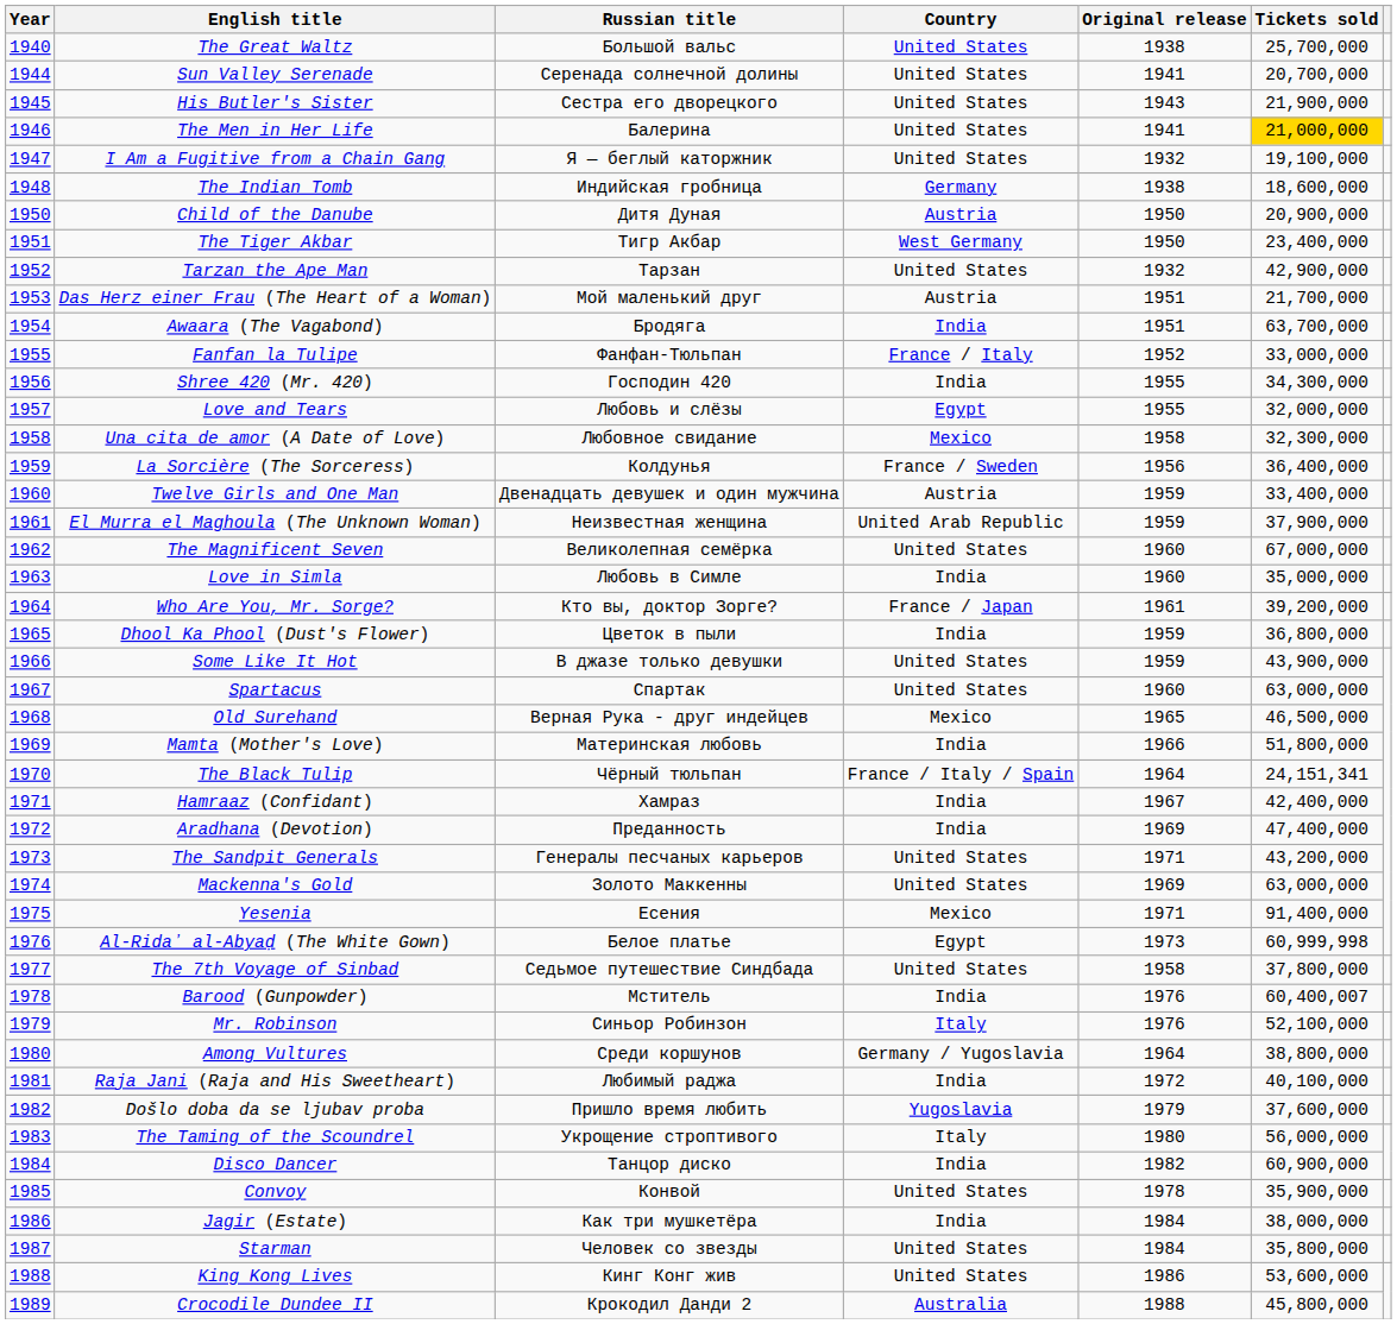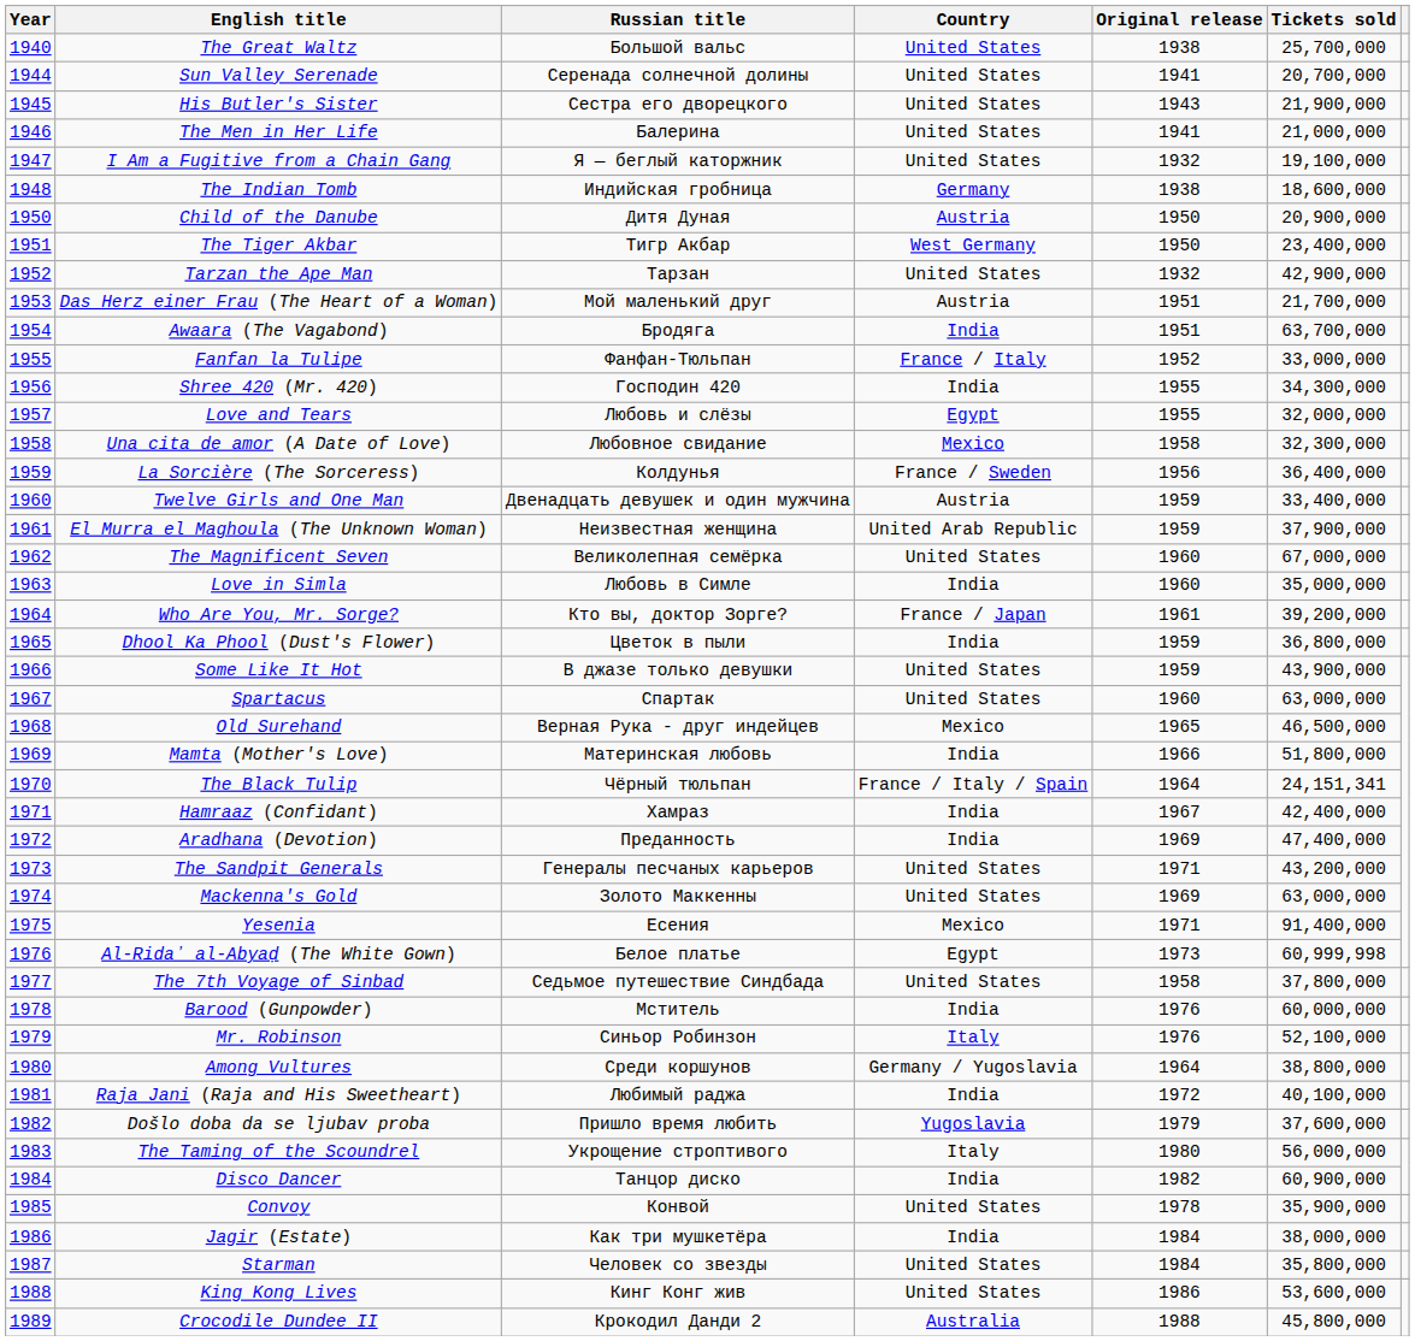 <table class="wikitable sortable" style="text-align:center">
 <tr>
 <th>Year</th>
 <th>English title</th>
 <th>Russian title</th>
 <th>Country</th>
 <th>Original release</th>
 <th>Tickets sold</th>
 <th class="unsortable"></th>
 </tr>
 <tr>
 <td><a href='#'>1940</a></td>
 <td><a href='#'><em>The Great Waltz</em></a></td>
 <td>Большой вальс</td>
 <td><a href='#'>United States</a></td>
 <td>1938</td>
 <td>25,700,000</td>
 <td></td>
 </tr>
 <tr>
 <td><a href='#'>1944</a></td>
 <td><em><a href='#'>Sun Valley Serenade</a></em></td>
 <td>Серенада солнечной долины</td>
 <td>United States</td>
 <td>1941</td>
 <td>20,700,000</td>
 <td></td>
 </tr>
 <tr>
 <td><a href='#'>1945</a></td>
 <td><em><a href='#'>His Butler's Sister</a></em></td>
 <td>Сестра его дворецкого</td>
 <td>United States</td>
 <td>1943</td>
 <td>21,900,000</td>
 <td></td>
 </tr>
 <tr>
 <td><a href='#'>1946</a></td>
 <td><em><a href='#'>The Men in Her Life</a></em></td>
 <td>Балерина</td>
 <td>United States</td>
 <td>1941</td>
-<td style="background: gold;">21,000,000</td>
+<td>21,000,000</td>
 <td></td>
 </tr>
 <tr>
 <td><a href='#'>1947</a></td>
 <td><em><a href='#'>I Am a Fugitive from a Chain Gang</a></em></td>
 <td>Я — беглый каторжник</td>
 <td>United States</td>
 <td>1932</td>
 <td>19,100,000</td>
 <td></td>
 </tr>
 <tr>
 <td><a href='#'>1948</a></td>
 <td><a href='#'><em>The Indian Tomb</em></a></td>
 <td>Индийская гробница</td>
 <td><a href='#'>Germany</a></td>
 <td>1938</td>
 <td>18,600,000</td>
 <td></td>
 </tr>
 <tr>
 <td><a href='#'>1950</a></td>
 <td><em><a href='#'>Child of the Danube</a></em></td>
 <td>Дитя Дуная</td>
 <td><a href='#'>Austria</a></td>
 <td>1950</td>
 <td>20,900,000</td>
 <td></td>
 </tr>
 <tr>
 <td><a href='#'>1951</a></td>
 <td><em><a href='#'>The Tiger Akbar</a></em></td>
 <td>Тигр Акбар</td>
 <td><a href='#'>West Germany</a></td>
 <td>1950</td>
 <td>23,400,000</td>
 <td></td>
 </tr>
 <tr>
 <td><a href='#'>1952</a></td>
 <td><a href='#'><em>Tarzan the Ape Man</em></a></td>
 <td>Тарзан</td>
 <td>United States</td>
 <td>1932</td>
 <td>42,900,000</td>
 <td></td>
 </tr>
 <tr>
 <td><a href='#'>1953</a></td>
 <td><a href='#'><em>Das Herz einer Frau</em></a> (<em>The Heart of a Woman</em>)</td>
 <td>Мой маленький друг</td>
 <td>Austria</td>
 <td>1951</td>
 <td>21,700,000</td>
 <td></td>
 </tr>
 <tr>
 <td><a href='#'>1954</a></td>
 <td><em><a href='#'>Awaara</a></em> (<em>The Vagabond</em>)</td>
 <td>Бродяга</td>
 <td><a href='#'>India</a></td>
 <td>1951</td>
 <td>63,700,000</td>
 <td></td>
 </tr>
 <tr>
 <td><a href='#'>1955</a></td>
 <td><em><a href='#'>Fanfan la Tulipe</a></em></td>
 <td>Фанфан-Тюльпан</td>
 <td><a href='#'>France</a> / <a href='#'>Italy</a></td>
 <td>1952</td>
 <td>33,000,000</td>
 <td></td>
 </tr>
 <tr>
 <td><a href='#'>1956</a></td>
 <td><em><a href='#'>Shree 420</a></em> (<em>Mr. 420</em>)</td>
 <td>Господин 420</td>
 <td>India</td>
 <td>1955</td>
 <td>34,300,000</td>
 <td></td>
 </tr>
 <tr>
 <td><a href='#'>1957</a></td>
 <td><em><a href='#'>Love and Tears</a></em></td>
 <td>Любовь и слёзы</td>
 <td><a href='#'>Egypt</a></td>
 <td>1955</td>
 <td>32,000,000</td>
 <td></td>
 </tr>
 <tr>
 <td><a href='#'>1958</a></td>
 <td><em><a href='#'>Una cita de amor</a></em> (<em>A Date of Love</em>)</td>
 <td>Любовное свидание</td>
 <td><a href='#'>Mexico</a></td>
 <td>1958</td>
 <td>32,300,000</td>
 <td></td>
 </tr>
 <tr>
 <td><a href='#'>1959</a></td>
 <td><a href='#'><em>La Sorcière</em></a> (<em>The Sorceress</em>)</td>
 <td>Колдунья</td>
 <td>France / <a href='#'>Sweden</a></td>
 <td>1956</td>
 <td>36,400,000</td>
 <td></td>
 </tr>
 <tr>
 <td><a href='#'>1960</a></td>
 <td><em><a href='#'>Twelve Girls and One Man</a></em></td>
 <td>Двенадцать девушек и один мужчина</td>
 <td>Austria</td>
 <td>1959</td>
 <td>33,400,000</td>
 <td></td>
 </tr>
 <tr>
 <td><a href='#'>1961</a></td>
 <td><em><a href='#'>El Murra el Maghoula</a></em> (<em>The Unknown Woman</em>)</td>
 <td>Неизвестная женщина</td>
 <td>United Arab Republic</td>
 <td>1959</td>
 <td>37,900,000</td>
 <td></td>
 </tr>
 <tr>
 <td><a href='#'>1962</a></td>
 <td><em><a href='#'>The Magnificent Seven</a></em></td>
 <td>Великолепная семёрка</td>
 <td>United States</td>
 <td>1960</td>
 <td>67,000,000</td>
 <td></td>
 </tr>
 <tr>
 <td><a href='#'>1963</a></td>
 <td><em><a href='#'>Love in Simla</a></em></td>
 <td>Любовь в Симле</td>
 <td>India</td>
 <td>1960</td>
 <td>35,000,000</td>
 <td></td>
 </tr>
 <tr>
 <td><a href='#'>1964</a></td>
 <td><em><a href='#'>Who Are You, Mr. Sorge?</a></em></td>
 <td>Кто вы, доктор Зорге?</td>
 <td>France / <a href='#'>Japan</a></td>
 <td>1961</td>
 <td>39,200,000</td>
 <td></td>
 </tr>
 <tr>
 <td><a href='#'>1965</a></td>
 <td><em><a href='#'>Dhool Ka Phool</a></em> (<em>Dust's Flower</em>)</td>
 <td>Цветок в пыли</td>
 <td>India</td>
 <td>1959</td>
 <td>36,800,000</td>
 <td></td>
 </tr>
 <tr>
 <td><a href='#'>1966</a></td>
 <td><em><a href='#'>Some Like It Hot</a></em></td>
 <td>В джазе только девушки</td>
 <td>United States</td>
 <td>1959</td>
 <td>43,900,000</td>
 <td rowspan="11"></td>
 </tr>
 <tr>
 <td><a href='#'>1967</a></td>
 <td><em><a href='#'>Spartacus</a></em></td>
 <td>Спартак</td>
 <td>United States</td>
 <td>1960</td>
 <td>63,000,000</td>
 </tr>
 <tr>
 <td><a href='#'>1968</a></td>
 <td><em><a href='#'>Old Surehand</a></em></td>
 <td>Верная Рука - друг индейцев</td>
 <td>Mexico</td>
 <td>1965</td>
 <td>46,500,000</td>
 </tr>
 <tr>
 <td><a href='#'>1969</a></td>
 <td><em><a href='#'>Mamta</a></em> (<em>Mother's Love</em>)</td>
 <td>Материнская любовь</td>
 <td>India</td>
 <td>1966</td>
 <td>51,800,000</td>
 </tr>
 <tr>
 <td><a href='#'>1970</a></td>
 <td><a href='#'><em>The Black Tulip</em></a></td>
 <td>Чёрный тюльпан</td>
 <td>France / Italy / <a href='#'>Spain</a></td>
 <td>1964</td>
 <td>24,151,341</td>
 </tr>
 <tr>
 <td><a href='#'>1971</a></td>
 <td><em><a href='#'>Hamraaz</a></em> (<em>Confidant</em>)</td>
 <td>Хамраз</td>
 <td>India</td>
 <td>1967</td>
 <td>42,400,000</td>
 </tr>
 <tr>
 <td><a href='#'>1972</a></td>
 <td><em><a href='#'>Aradhana</a></em> (<em>Devotion</em>)</td>
 <td>Преданность</td>
 <td>India</td>
 <td>1969</td>
 <td>47,400,000</td>
 </tr>
 <tr>
 <td><a href='#'>1973</a></td>
 <td><em><a href='#'>The Sandpit Generals</a></em></td>
 <td>Генералы песчаных карьеров</td>
 <td>United States</td>
 <td>1971</td>
 <td>43,200,000</td>
 </tr>
 <tr>
 <td><a href='#'>1974</a></td>
 <td><em><a href='#'>Mackenna's Gold</a></em></td>
 <td>Золото Маккенны</td>
 <td>United States</td>
 <td>1969</td>
 <td>63,000,000</td>
 </tr>
 <tr>
 <td><a href='#'>1975</a></td>
 <td><em><a href='#'>Yesenia</a></em></td>
 <td>Есения</td>
 <td>Mexico</td>
 <td>1971</td>
 <td>91,400,000</td>
 </tr>
 <tr>
 <td><a href='#'>1976</a></td>
 <td><em><a href='#'>Al-Ridaʼ al-Abyaḍ</a></em> (<em>The White Gown</em>)</td>
 <td>Белое платье</td>
 <td>Egypt</td>
 <td>1973</td>
 <td>60,999,998</td>
 </tr>
 <tr>
 <td><a href='#'>1977</a></td>
 <td><em><a href='#'>The 7th Voyage of Sinbad</a></em></td>
 <td>Седьмое путешествие Синдбада</td>
 <td>United States</td>
 <td>1958</td>
 <td>37,800,000</td>
 <td></td>
 </tr>
 <tr>
 <td><a href='#'>1978</a></td>
 <td><a href='#'><em>Barood</em></a> (<em>Gunpowder</em>)</td>
 <td>Мститель</td>
 <td>India</td>
 <td>1976</td>
-<td>60,400,007</td>
+<td>60,000,000</td>
 <td></td>
 </tr>
 <tr>
 <td><a href='#'>1979</a></td>
 <td><em><a href='#'>Mr. Robinson</a></em></td>
 <td>Синьор Робинзон</td>
 <td><a href='#'>Italy</a></td>
 <td>1976</td>
 <td>52,100,000</td>
 <td></td>
 </tr>
 <tr>
 <td><a href='#'>1980</a></td>
 <td><em><a href='#'>Among Vultures</a></em></td>
 <td>Среди коршунов</td>
 <td>Germany / Yugoslavia</td>
 <td>1964</td>
 <td>38,800,000</td>
 <td></td>
 </tr>
 <tr>
 <td><a href='#'>1981</a></td>
 <td><em><a href='#'>Raja Jani</a></em> (<em>Raja and His Sweetheart</em>)</td>
 <td>Любимый раджа</td>
 <td>India</td>
 <td>1972</td>
 <td>40,100,000</td>
 <td></td>
 </tr>
 <tr>
 <td><a href='#'>1982</a></td>
 <td><em>Došlo doba da se ljubav proba</em></td>
 <td>Пришло время любить</td>
 <td><a href='#'>Yugoslavia</a></td>
 <td>1979</td>
 <td>37,600,000</td>
 <td></td>
 </tr>
 <tr>
 <td><a href='#'>1983</a></td>
 <td><em><a href='#'>The Taming of the Scoundrel</a></em></td>
 <td>Укрощение строптивого</td>
 <td>Italy</td>
 <td>1980</td>
 <td>56,000,000</td>
 <td rowspan="2"></td>
 </tr>
 <tr>
 <td><a href='#'>1984</a></td>
 <td><em><a href='#'>Disco Dancer</a></em></td>
 <td>Танцор диско</td>
 <td>India</td>
 <td>1982</td>
 <td>60,900,000</td>
 </tr>
 <tr>
 <td><a href='#'>1985</a></td>
 <td><a href='#'><em>Convoy</em></a></td>
 <td>Конвой</td>
 <td>United States</td>
 <td>1978</td>
 <td>35,900,000</td>
 <td></td>
 </tr>
 <tr>
 <td><a href='#'>1986</a></td>
 <td><a href='#'><em>Jagir</em></a> (<em>Estate</em>)</td>
 <td>Как три мушкетёра</td>
 <td>India</td>
 <td>1984</td>
 <td>38,000,000</td>
 <td></td>
 </tr>
 <tr>
 <td><a href='#'>1987</a></td>
 <td><a href='#'><em>Starman</em></a></td>
 <td>Человек со звезды</td>
 <td>United States</td>
 <td>1984</td>
 <td>35,800,000</td>
 <td></td>
 </tr>
 <tr>
 <td><a href='#'>1988</a></td>
 <td><em><a href='#'>King Kong Lives</a></em></td>
 <td>Кинг Конг жив</td>
 <td>United States</td>
 <td>1986</td>
 <td>53,600,000</td>
 <td rowspan="2"></td>
 </tr>
 <tr>
 <td><a href='#'>1989</a></td>
 <td><em><a href='#'>Crocodile Dundee II</a></em></td>
 <td>Крокодил Данди 2</td>
 <td><a href='#'>Australia</a></td>
 <td>1988</td>
 <td>45,800,000</td>
 </tr>
 </table>
